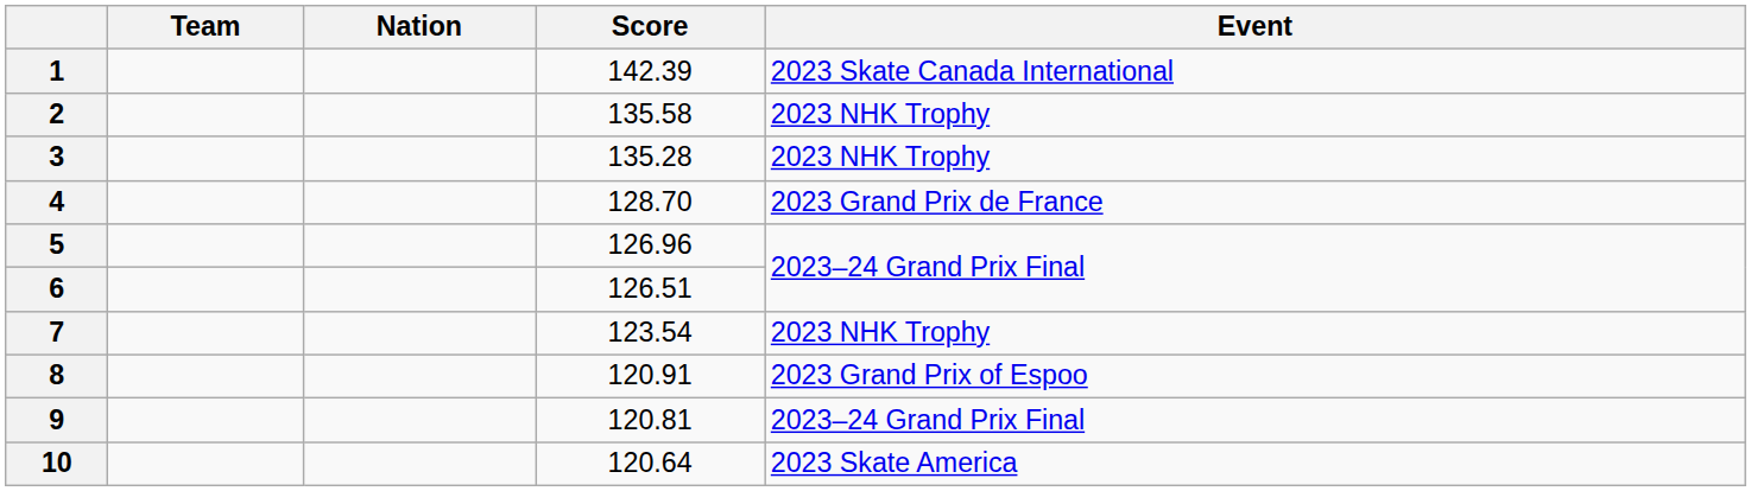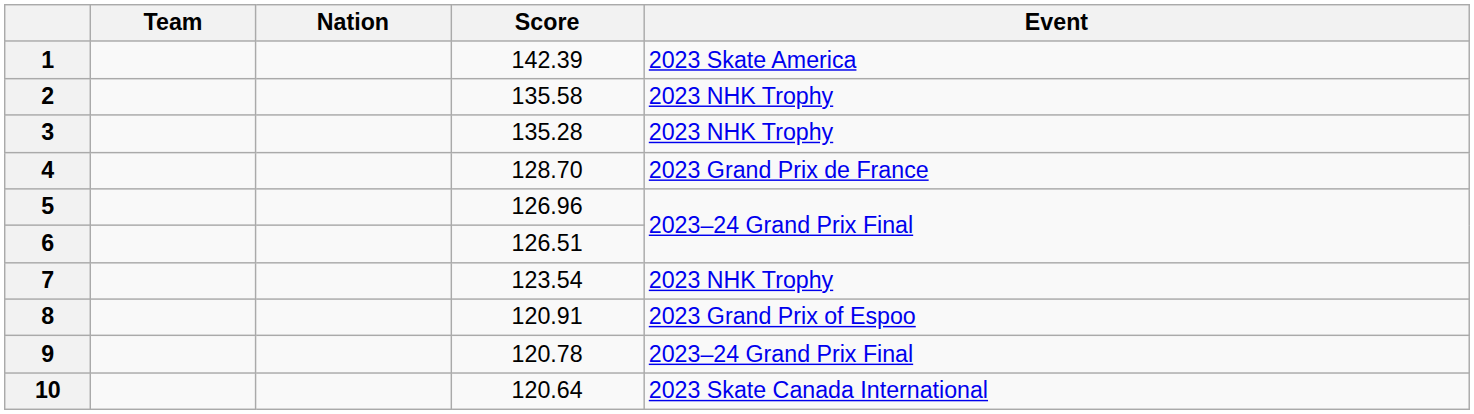 <table class="wikitable sortable" style="text-align:left; width:80%">
 <tr>
 <th scope="col"></th>
 <th scope="col">Team</th>
 <th scope="col">Nation</th>
 <th scope="col">Score</th>
 <th scope="col">Event</th>
 </tr>
 <tr>
 <th scope="row">1</th>
 <td></td>
 <td></td>
 <td style="text-align:center;">142.39</td>
-<td><a href='#'>2023 Skate Canada International</a></td>
+<td><a href='#'>2023 Skate America</a></td>
 </tr>
 <tr>
 <th scope="row">2</th>
 <td></td>
 <td></td>
 <td style="text-align:center;">135.58</td>
 <td><a href='#'>2023 NHK Trophy</a></td>
 </tr>
 <tr>
 <th scope="row">3</th>
 <td></td>
 <td></td>
 <td style="text-align:center;">135.28</td>
 <td><a href='#'>2023 NHK Trophy</a></td>
 </tr>
 <tr>
 <th scope="row">4</th>
 <td></td>
 <td></td>
 <td style="text-align:center;">128.70</td>
 <td><a href='#'>2023 Grand Prix de France</a></td>
 </tr>
 <tr>
 <th scope="row">5</th>
 <td></td>
 <td></td>
 <td style="text-align:center;">126.96</td>
 <td rowspan="2"><a href='#'>2023–24 Grand Prix Final</a></td>
 </tr>
 <tr>
 <th scope="row">6</th>
 <td></td>
 <td></td>
 <td style="text-align:center;">126.51</td>
 </tr>
 <tr>
 <th scope="row">7</th>
 <td></td>
 <td></td>
 <td style="text-align:center;">123.54</td>
 <td><a href='#'>2023 NHK Trophy</a></td>
 </tr>
 <tr>
 <th scope="row">8</th>
 <td></td>
 <td></td>
 <td style="text-align:center;">120.91</td>
 <td><a href='#'>2023 Grand Prix of Espoo</a></td>
 </tr>
 <tr>
 <th scope="row">9</th>
 <td></td>
 <td></td>
-<td style="text-align:center;">120.81</td>
+<td style="text-align:center;">120.78</td>
 <td><a href='#'>2023–24 Grand Prix Final</a></td>
 </tr>
 <tr>
 <th scope="row">10</th>
 <td></td>
 <td></td>
 <td style="text-align:center;">120.64</td>
-<td><a href='#'>2023 Skate America</a></td>
+<td><a href='#'>2023 Skate Canada International</a></td>
 </tr>
 </table>
